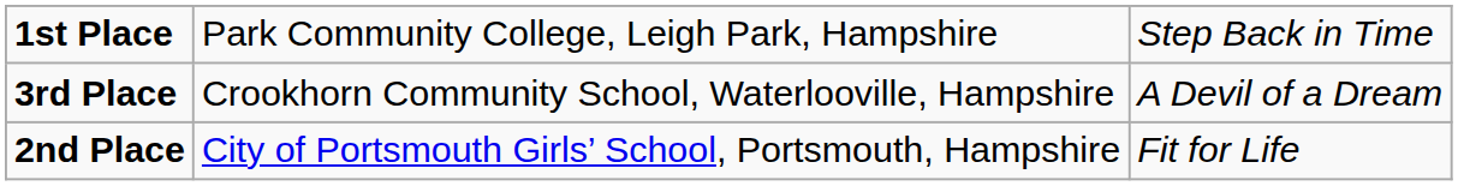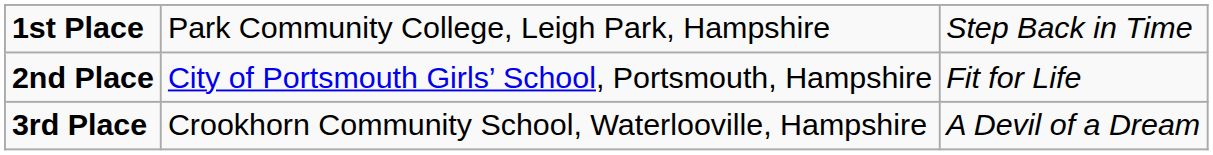 <table class="wikitable">
 <tr>
 <td><strong>1st Place</strong></td>
 <td>Park Community College, Leigh Park, Hampshire</td>
 <td><em>Step Back in Time</em></td>
 </tr>
 <tr>
+<td><strong>2nd Place</strong></td>
+<td><a href='#'>City of Portsmouth Girls’ School</a>, Portsmouth, Hampshire</td>
+<td><em>Fit for Life</em></td>
+</tr>
+<tr>
 <td><strong>3rd Place</strong></td>
 <td>Crookhorn Community School, Waterlooville, Hampshire</td>
 <td><em>A Devil of a Dream</em></td>
 </tr>
-<tr>
-<td><strong>2nd Place</strong></td>
-<td><a href='#'>City of Portsmouth Girls’ School</a>, Portsmouth, Hampshire</td>
-<td><em>Fit for Life</em></td>
-</tr>
 </table>
